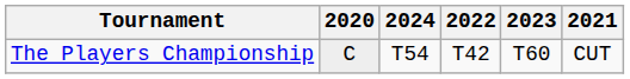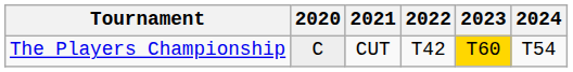 <table class="wikitable" style="font-size:95%;text-align:center;">
 <tr>
 <th>Tournament</th>
 <th>2020</th>
-<th>2024</th>
+<th>2021</th>
 <th>2022</th>
 <th>2023</th>
-<th>2021</th>
+<th>2024</th>
 </tr>
 <tr>
 <td align=left><a href='#'>The Players Championship</a></td>
 <td style="background:#eeeeee;">C</td>
+<td>CUT</td>
+<td>T42</td>
+<td style="background: gold;">T60</td>
 <td>T54</td>
-<td>T42</td>
-<td>T60</td>
-<td>CUT</td>
 </tr>
 </table>
